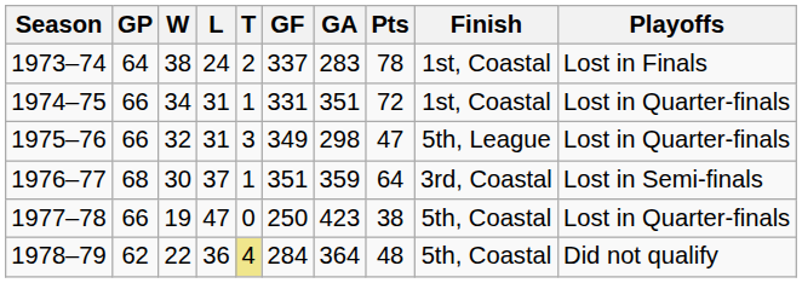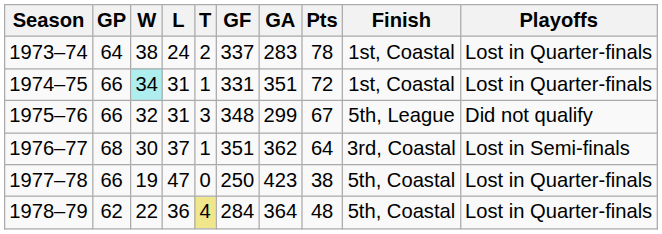 <table class="wikitable" style="text-align:center">
 <tr>
 <th>Season</th>
 <th>GP</th>
 <th>W</th>
 <th>L</th>
 <th>T</th>
 <th>GF</th>
 <th>GA</th>
 <th>Pts</th>
 <th>Finish</th>
 <th>Playoffs</th>
 </tr>
 <tr>
 <td>1973–74</td>
 <td>64</td>
 <td>38</td>
 <td>24</td>
 <td>2</td>
 <td>337</td>
 <td>283</td>
 <td>78</td>
 <td>1st, Coastal</td>
-<td align=left>Lost in Finals</td>
+<td align=left>Lost in Quarter-finals</td>
 </tr>
 <tr>
 <td>1974–75</td>
 <td>66</td>
-<td>34</td>
+<td style="background: paleturquoise;">34</td>
 <td>31</td>
 <td>1</td>
 <td>331</td>
 <td>351</td>
 <td>72</td>
 <td>1st, Coastal</td>
 <td align=left>Lost in Quarter-finals</td>
 </tr>
 <tr>
 <td>1975–76</td>
 <td>66</td>
 <td>32</td>
 <td>31</td>
 <td>3</td>
-<td>349</td>
-<td>298</td>
-<td>47</td>
+<td>348</td>
+<td>299</td>
+<td>67</td>
 <td>5th, League</td>
-<td align=left>Lost in Quarter-finals</td>
+<td align=left>Did not qualify</td>
 </tr>
 <tr>
 <td>1976–77</td>
 <td>68</td>
 <td>30</td>
 <td>37</td>
 <td>1</td>
 <td>351</td>
-<td>359</td>
+<td>362</td>
 <td>64</td>
 <td>3rd, Coastal</td>
 <td align=left>Lost in Semi-finals</td>
 </tr>
 <tr>
 <td>1977–78</td>
 <td>66</td>
 <td>19</td>
 <td>47</td>
 <td>0</td>
 <td>250</td>
 <td>423</td>
 <td>38</td>
 <td>5th, Coastal</td>
 <td align=left>Lost in Quarter-finals</td>
 </tr>
 <tr>
 <td>1978–79</td>
 <td>62</td>
 <td>22</td>
 <td>36</td>
 <td style="background: khaki;">4</td>
 <td>284</td>
 <td>364</td>
 <td>48</td>
 <td>5th, Coastal</td>
-<td align=left>Did not qualify</td>
+<td align=left>Lost in Quarter-finals</td>
 </tr>
 </table>
